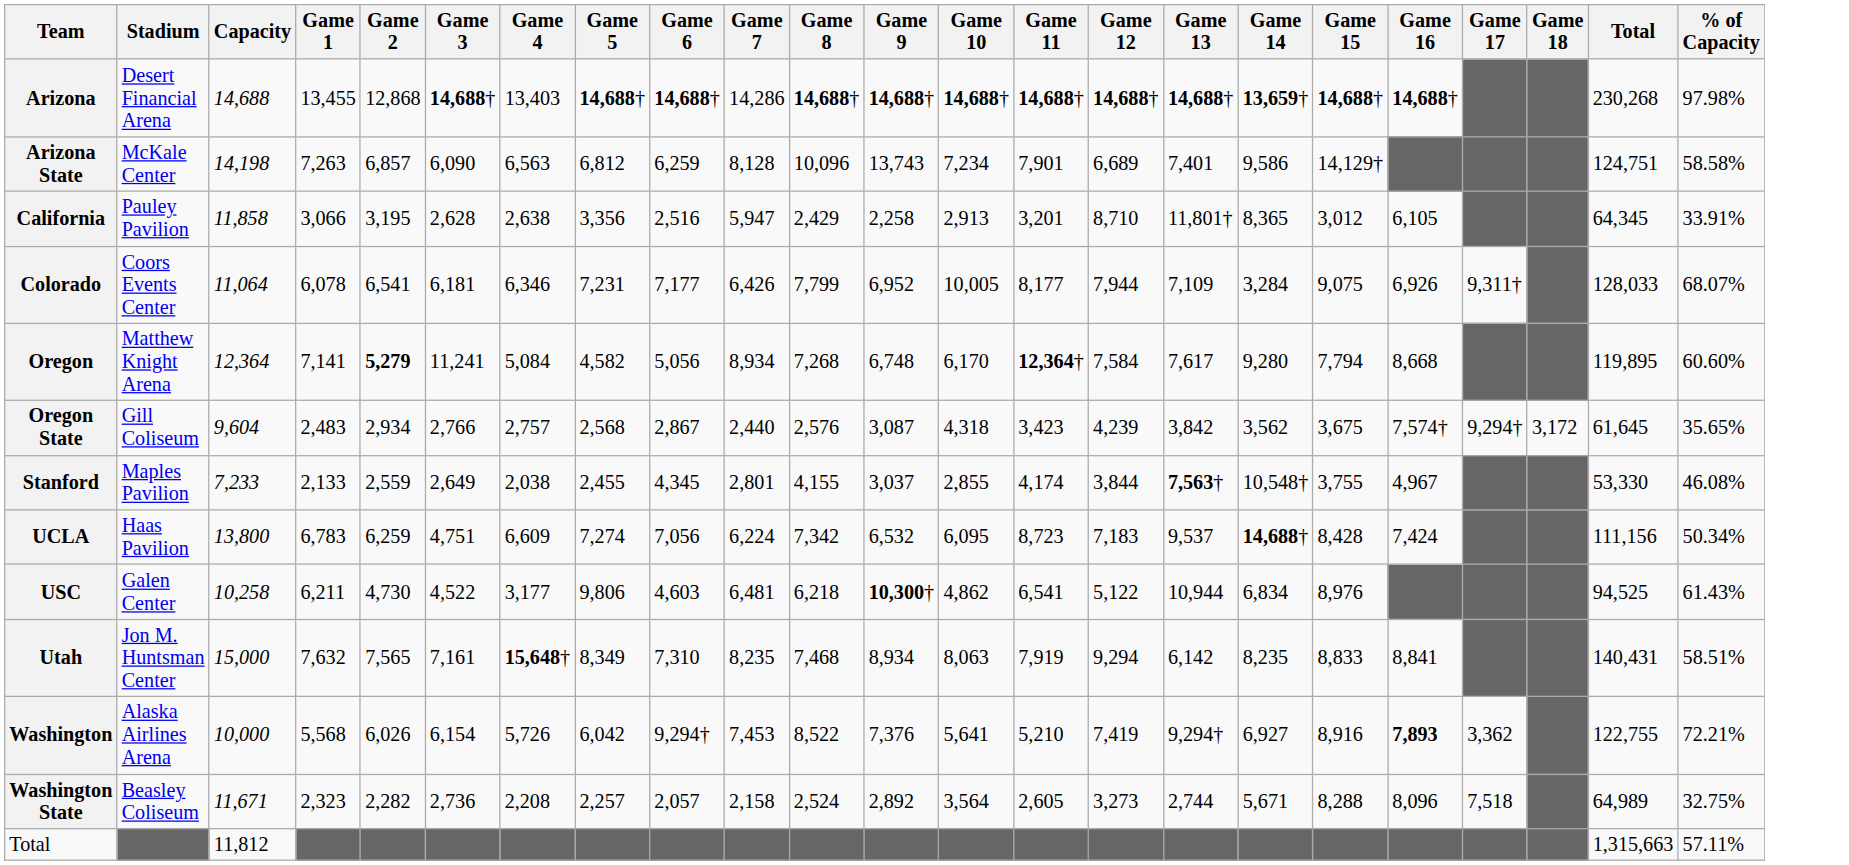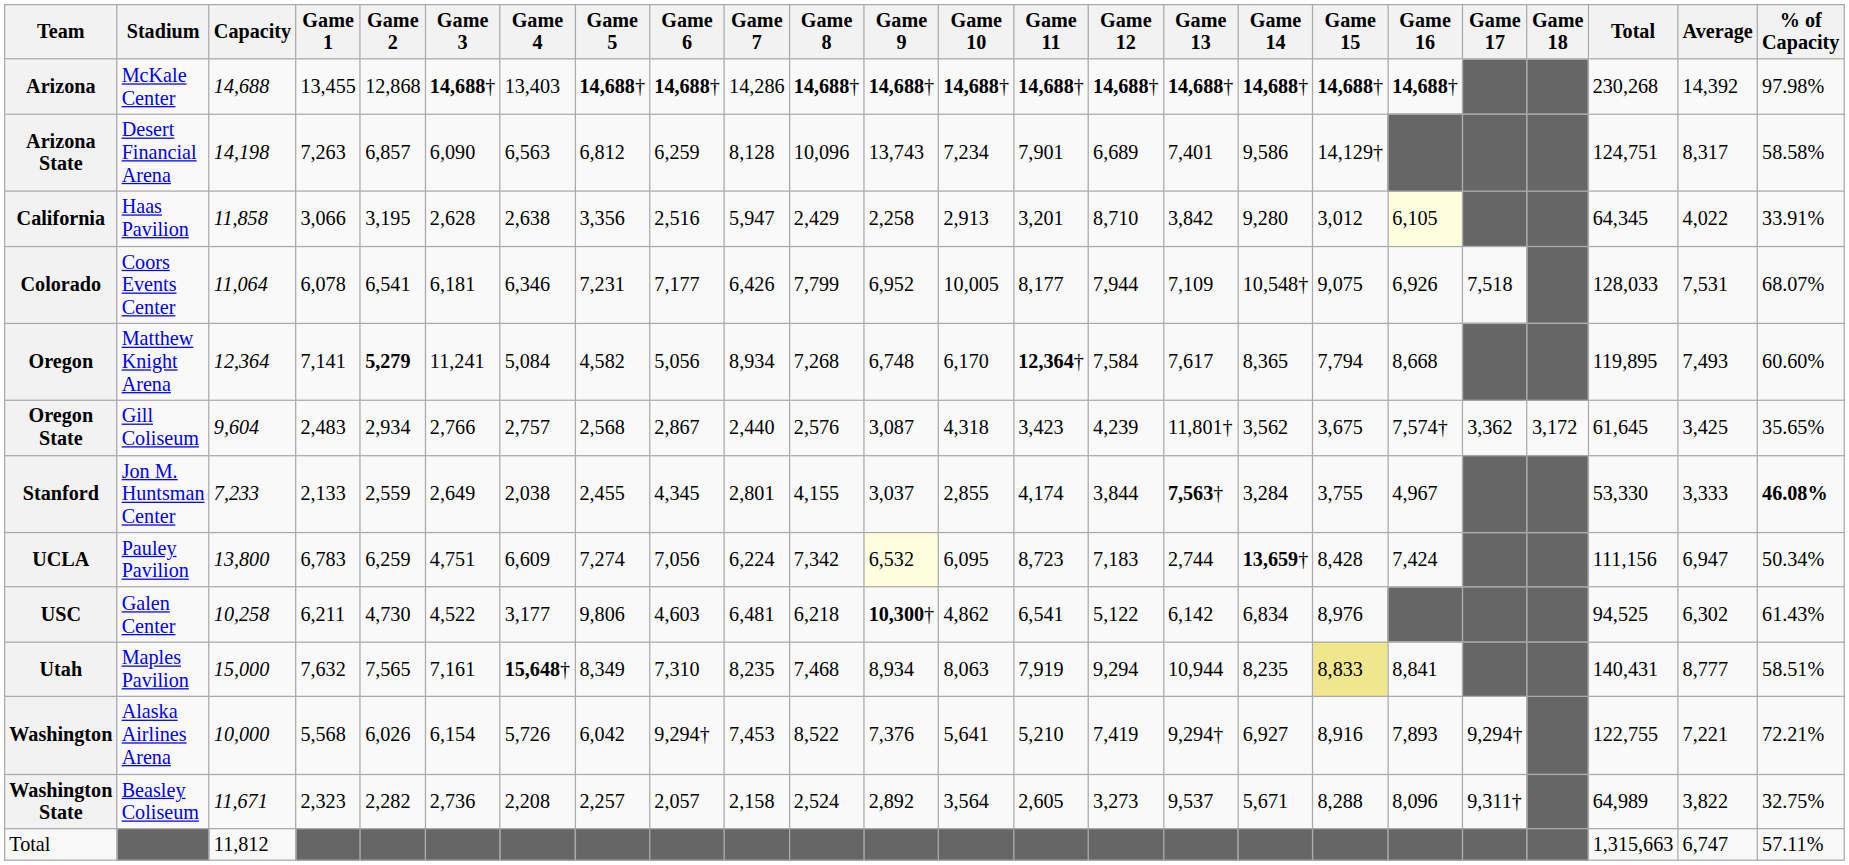 <table class="wikitable">
 <tr>
 <th>Team</th>
 <th>Stadium</th>
 <th>Capacity</th>
 <th>Game 1</th>
 <th>Game 2</th>
 <th>Game 3</th>
 <th>Game 4</th>
 <th>Game 5</th>
 <th>Game 6</th>
 <th>Game 7</th>
 <th>Game 8</th>
 <th>Game 9</th>
 <th>Game 10</th>
 <th>Game 11</th>
 <th>Game 12</th>
 <th>Game 13</th>
 <th>Game 14</th>
 <th>Game 15</th>
 <th>Game 16</th>
 <th>Game 17</th>
 <th>Game 18</th>
 <th>Total</th>
+<th>Average</th>
 <th>% of Capacity</th>
 </tr>
 <tr>
 <th style=>Arizona</th>
-<td><a href='#'>Desert Financial Arena</a></td>
+<td><a href='#'>McKale Center</a></td>
 <td><em>14,688</em></td>
 <td>13,455</td>
 <td>12,868</td>
 <td><strong>14,688</strong>†</td>
 <td>13,403</td>
 <td><strong>14,688</strong>†</td>
 <td><strong>14,688</strong>†</td>
 <td>14,286</td>
 <td><strong>14,688</strong>†</td>
 <td><strong>14,688</strong>†</td>
 <td><strong>14,688</strong>†</td>
 <td><strong>14,688</strong>†</td>
 <td><strong>14,688</strong>†</td>
 <td><strong>14,688</strong>†</td>
-<td><strong>13,659</strong>†</td>
+<td><strong>14,688</strong>†</td>
 <td><strong>14,688</strong>†</td>
 <td><strong>14,688</strong>†</td>
 <td style="background:#666666;"></td>
 <td style="background:#666666;"></td>
 <td>230,268</td>
+<td>14,392</td>
 <td>97.98%</td>
 </tr>
 <tr>
 <th style=>Arizona State</th>
-<td><a href='#'>McKale Center</a></td>
+<td><a href='#'>Desert Financial Arena</a></td>
 <td><em>14,198</em></td>
 <td>7,263</td>
 <td>6,857</td>
 <td>6,090</td>
 <td>6,563</td>
 <td>6,812</td>
 <td>6,259</td>
 <td>8,128</td>
 <td>10,096</td>
 <td>13,743</td>
 <td>7,234</td>
 <td>7,901</td>
 <td>6,689</td>
 <td>7,401</td>
 <td>9,586</td>
 <td>14,129†</td>
 <td style="background:#666666;"></td>
 <td style="background:#666666;"></td>
 <td style="background:#666666;"></td>
 <td>124,751</td>
+<td>8,317</td>
 <td>58.58%</td>
 </tr>
 <tr>
 <th style=>California</th>
-<td><a href='#'>Pauley Pavilion</a></td>
+<td><a href='#'>Haas Pavilion</a></td>
 <td><em>11,858</em></td>
 <td>3,066</td>
 <td>3,195</td>
 <td>2,628</td>
 <td>2,638</td>
 <td>3,356</td>
 <td>2,516</td>
 <td>5,947</td>
 <td>2,429</td>
 <td>2,258</td>
 <td>2,913</td>
 <td>3,201</td>
 <td>8,710</td>
-<td>11,801†</td>
-<td>8,365</td>
+<td>3,842</td>
+<td>9,280</td>
 <td>3,012</td>
-<td>6,105</td>
+<td style="background: lightyellow;">6,105</td>
 <td style="background:#666666;"></td>
 <td style="background:#666666;"></td>
 <td>64,345</td>
+<td>4,022</td>
 <td>33.91%</td>
 </tr>
 <tr>
 <th style=>Colorado</th>
 <td><a href='#'>Coors Events Center</a></td>
 <td><em>11,064</em></td>
 <td>6,078</td>
 <td>6,541</td>
 <td>6,181</td>
 <td>6,346</td>
 <td>7,231</td>
 <td>7,177</td>
 <td>6,426</td>
 <td>7,799</td>
 <td>6,952</td>
 <td>10,005</td>
 <td>8,177</td>
 <td>7,944</td>
 <td>7,109</td>
-<td>3,284</td>
+<td>10,548†</td>
 <td>9,075</td>
 <td>6,926</td>
-<td>9,311†</td>
+<td>7,518</td>
 <td style="background:#666666;"></td>
 <td>128,033</td>
+<td>7,531</td>
 <td>68.07%</td>
 </tr>
 <tr>
 <th style=>Oregon</th>
 <td><a href='#'>Matthew Knight Arena</a></td>
 <td><em>12,364</em></td>
 <td>7,141</td>
 <td><strong>5,279</strong></td>
 <td>11,241</td>
 <td>5,084</td>
 <td>4,582</td>
 <td>5,056</td>
 <td>8,934</td>
 <td>7,268</td>
 <td>6,748</td>
 <td>6,170</td>
 <td><strong>12,364</strong>†</td>
 <td>7,584</td>
 <td>7,617</td>
-<td>9,280</td>
+<td>8,365</td>
 <td>7,794</td>
 <td>8,668</td>
 <td style="background:#666666;"></td>
 <td style="background:#666666;"></td>
 <td>119,895</td>
+<td>7,493</td>
 <td>60.60%</td>
 </tr>
 <tr>
 <th style=>Oregon State</th>
 <td><a href='#'>Gill Coliseum</a></td>
 <td><em>9,604</em></td>
 <td>2,483</td>
 <td>2,934</td>
 <td>2,766</td>
 <td>2,757</td>
 <td>2,568</td>
 <td>2,867</td>
 <td>2,440</td>
 <td>2,576</td>
 <td>3,087</td>
 <td>4,318</td>
 <td>3,423</td>
 <td>4,239</td>
-<td>3,842</td>
+<td>11,801†</td>
 <td>3,562</td>
 <td>3,675</td>
 <td>7,574†</td>
-<td>9,294†</td>
+<td>3,362</td>
 <td>3,172</td>
 <td>61,645</td>
+<td>3,425</td>
 <td>35.65%</td>
 </tr>
 <tr>
 <th style=>Stanford</th>
-<td><a href='#'>Maples Pavilion</a></td>
+<td><a href='#'>Jon M. Huntsman Center</a></td>
 <td><em>7,233</em></td>
 <td>2,133</td>
 <td>2,559</td>
 <td>2,649</td>
 <td>2,038</td>
 <td>2,455</td>
 <td>4,345</td>
 <td>2,801</td>
 <td>4,155</td>
 <td>3,037</td>
 <td>2,855</td>
 <td>4,174</td>
 <td>3,844</td>
 <td><strong>7,563</strong>†</td>
-<td>10,548†</td>
+<td>3,284</td>
 <td>3,755</td>
 <td>4,967</td>
 <td style="background:#666666;"></td>
 <td style="background:#666666;"></td>
 <td>53,330</td>
-<td>46.08%</td>
+<td>3,333</td>
+<td><strong>46.08%</strong></td>
 </tr>
 <tr>
 <th style=>UCLA</th>
-<td><a href='#'>Haas Pavilion</a></td>
+<td><a href='#'>Pauley Pavilion</a></td>
 <td><em>13,800</em></td>
 <td>6,783</td>
 <td>6,259</td>
 <td>4,751</td>
 <td>6,609</td>
 <td>7,274</td>
 <td>7,056</td>
 <td>6,224</td>
 <td>7,342</td>
-<td>6,532</td>
+<td style="background: lightyellow;">6,532</td>
 <td>6,095</td>
 <td>8,723</td>
 <td>7,183</td>
-<td>9,537</td>
-<td><strong>14,688</strong>†</td>
+<td>2,744</td>
+<td><strong>13,659</strong>†</td>
 <td>8,428</td>
 <td>7,424</td>
 <td style="background:#666666;"></td>
 <td style="background:#666666;"></td>
 <td>111,156</td>
+<td>6,947</td>
 <td>50.34%</td>
 </tr>
 <tr>
 <th style=>USC</th>
 <td><a href='#'>Galen Center</a></td>
 <td><em>10,258</em></td>
 <td>6,211</td>
 <td>4,730</td>
 <td>4,522</td>
 <td>3,177</td>
 <td>9,806</td>
 <td>4,603</td>
 <td>6,481</td>
 <td>6,218</td>
 <td><strong>10,300</strong>†</td>
 <td>4,862</td>
 <td>6,541</td>
 <td>5,122</td>
-<td>10,944</td>
+<td>6,142</td>
 <td>6,834</td>
 <td>8,976</td>
 <td style="background:#666666;"></td>
 <td style="background:#666666;"></td>
 <td style="background:#666666;"></td>
 <td>94,525</td>
+<td>6,302</td>
 <td>61.43%</td>
 </tr>
 <tr>
 <th style=>Utah</th>
-<td><a href='#'>Jon M. Huntsman Center</a></td>
+<td><a href='#'>Maples Pavilion</a></td>
 <td><em>15,000</em></td>
 <td>7,632</td>
 <td>7,565</td>
 <td>7,161</td>
 <td><strong>15,648</strong>†</td>
 <td>8,349</td>
 <td>7,310</td>
 <td>8,235</td>
 <td>7,468</td>
 <td>8,934</td>
 <td>8,063</td>
 <td>7,919</td>
 <td>9,294</td>
-<td>6,142</td>
+<td>10,944</td>
 <td>8,235</td>
-<td>8,833</td>
+<td style="background: khaki;">8,833</td>
 <td>8,841</td>
 <td style="background:#666666;"></td>
 <td style="background:#666666;"></td>
 <td>140,431</td>
+<td>8,777</td>
 <td>58.51%</td>
 </tr>
 <tr>
 <th style=>Washington</th>
 <td><a href='#'>Alaska Airlines Arena</a></td>
 <td><em>10,000</em></td>
 <td>5,568</td>
 <td>6,026</td>
 <td>6,154</td>
 <td>5,726</td>
 <td>6,042</td>
 <td>9,294†</td>
 <td>7,453</td>
 <td>8,522</td>
 <td>7,376</td>
 <td>5,641</td>
 <td>5,210</td>
 <td>7,419</td>
 <td>9,294†</td>
 <td>6,927</td>
 <td>8,916</td>
-<td><strong>7,893</strong></td>
-<td>3,362</td>
+<td>7,893</td>
+<td>9,294†</td>
 <td style="background:#666666;"></td>
 <td>122,755</td>
+<td>7,221</td>
 <td>72.21%</td>
 </tr>
 <tr>
 <th style=>Washington State</th>
 <td><a href='#'>Beasley Coliseum</a></td>
 <td><em>11,671</em></td>
 <td>2,323</td>
 <td>2,282</td>
 <td>2,736</td>
 <td>2,208</td>
 <td>2,257</td>
 <td>2,057</td>
 <td>2,158</td>
 <td>2,524</td>
 <td>2,892</td>
 <td>3,564</td>
 <td>2,605</td>
 <td>3,273</td>
-<td>2,744</td>
+<td>9,537</td>
 <td>5,671</td>
 <td>8,288</td>
 <td>8,096</td>
-<td>7,518</td>
+<td>9,311†</td>
 <td style="background:#666666;"></td>
 <td>64,989</td>
+<td>3,822</td>
 <td>32.75%</td>
 </tr>
 <tr>
 <td>Total</td>
 <td style="background:#666666;"></td>
 <td>11,812</td>
 <td style="background:#666666;"></td>
 <td style="background:#666666;"></td>
 <td style="background:#666666;"></td>
 <td style="background:#666666;"></td>
 <td style="background:#666666;"></td>
 <td style="background:#666666;"></td>
 <td style="background:#666666;"></td>
 <td style="background:#666666;"></td>
 <td style="background:#666666;"></td>
 <td style="background:#666666;"></td>
 <td style="background:#666666;"></td>
 <td style="background:#666666;"></td>
 <td style="background:#666666;"></td>
 <td style="background:#666666;"></td>
 <td style="background:#666666;"></td>
 <td style="background:#666666;"></td>
 <td style="background:#666666;"></td>
 <td style="background:#666666;"></td>
 <td>1,315,663</td>
+<td>6,747</td>
 <td>57.11%</td>
 </tr>
 </table>
